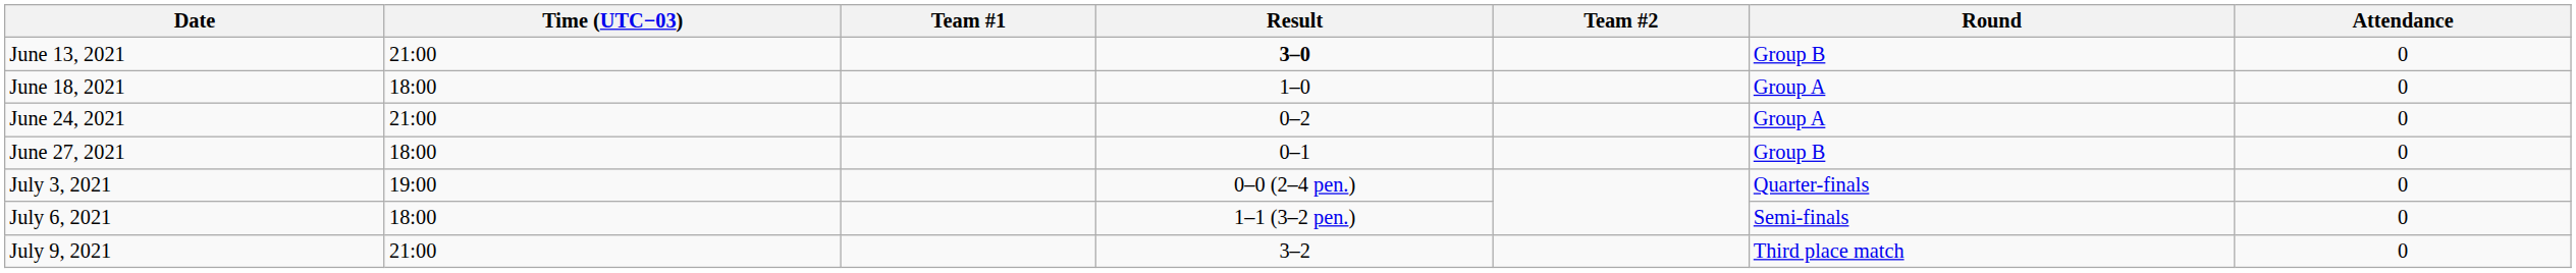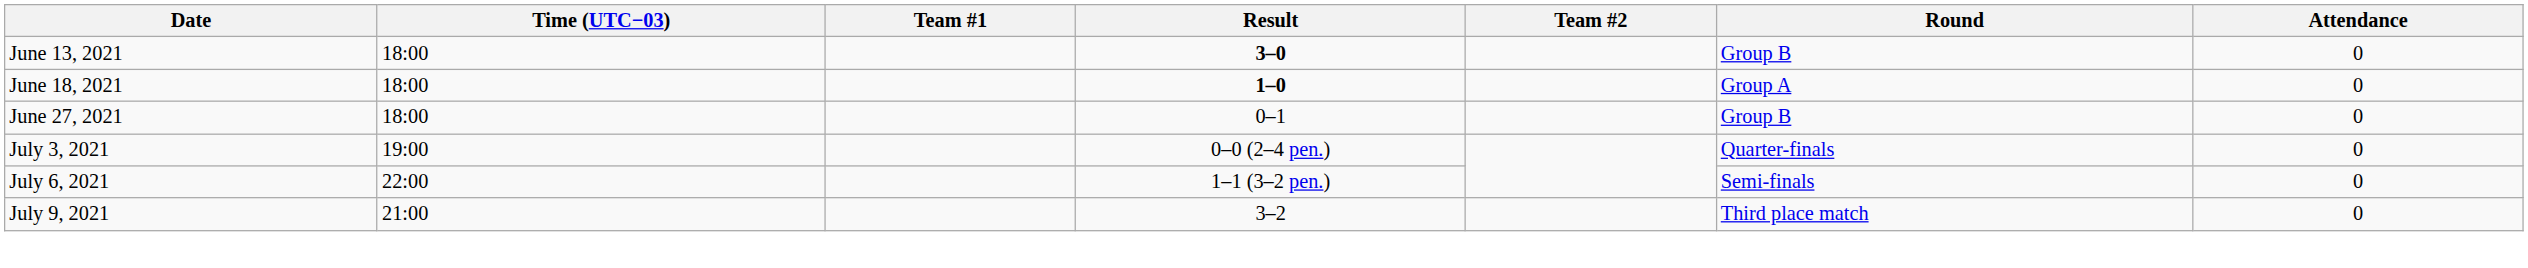 <table class="wikitable"  style="text-align:left; width:100%;">
 <tr>
 <th>Date</th>
 <th>Time (<a href='#'>UTC−03</a>)</th>
 <th>Team #1</th>
 <th>Result</th>
 <th>Team #2</th>
 <th>Round</th>
 <th>Attendance</th>
 </tr>
 <tr>
 <td>June 13, 2021</td>
-<td>21:00</td>
+<td>18:00</td>
 <td></td>
 <td style="text-align:center;"><strong>3–0</strong></td>
 <td></td>
 <td><a href='#'>Group B</a></td>
 <td style="text-align:center;">0</td>
 </tr>
 <tr>
 <td>June 18, 2021</td>
 <td>18:00</td>
 <td></td>
-<td style="text-align:center;">1–0</td>
-<td></td>
-<td><a href='#'>Group A</a></td>
-<td style="text-align:center;">0</td>
-</tr>
-<tr>
-<td>June 24, 2021</td>
-<td>21:00</td>
-<td></td>
-<td style="text-align:center;">0–2</td>
+<td style="text-align:center;"><strong>1–0</strong></td>
 <td></td>
 <td><a href='#'>Group A</a></td>
 <td style="text-align:center;">0</td>
 </tr>
 <tr>
 <td>June 27, 2021</td>
 <td>18:00</td>
 <td></td>
 <td style="text-align:center;">0–1</td>
 <td></td>
 <td><a href='#'>Group B</a></td>
 <td style="text-align:center;">0</td>
 </tr>
 <tr>
 <td>July 3, 2021</td>
 <td>19:00</td>
 <td></td>
 <td style="text-align:center;">0–0 (2–4 <a href='#'>pen.</a>)</td>
 <td rowspan="2"></td>
 <td><a href='#'>Quarter-finals</a></td>
 <td style="text-align:center;">0</td>
 </tr>
 <tr>
 <td>July 6, 2021</td>
-<td>18:00</td>
+<td>22:00</td>
 <td></td>
 <td style="text-align:center;">1–1 (3–2 <a href='#'>pen.</a>)</td>
 <td><a href='#'>Semi-finals</a></td>
 <td style="text-align:center;">0</td>
 </tr>
 <tr>
 <td>July 9, 2021</td>
 <td>21:00</td>
 <td></td>
 <td style="text-align:center;">3–2</td>
 <td></td>
 <td><a href='#'>Third place match</a></td>
 <td style="text-align:center;">0</td>
 </tr>
 </table>
